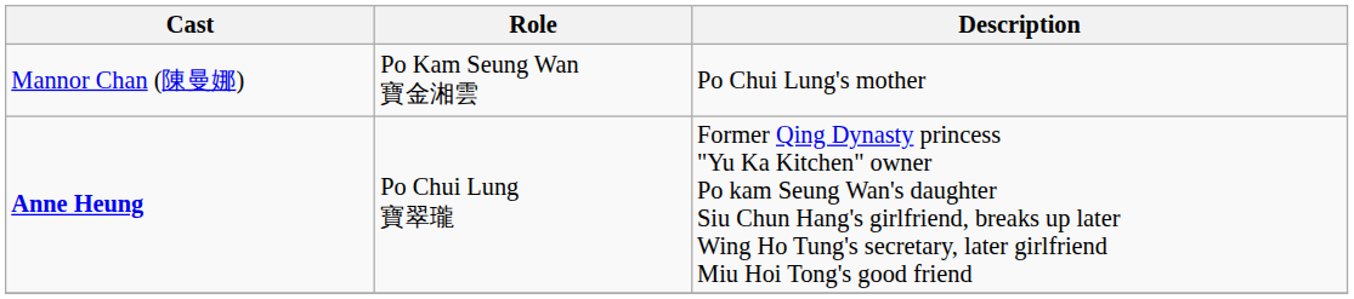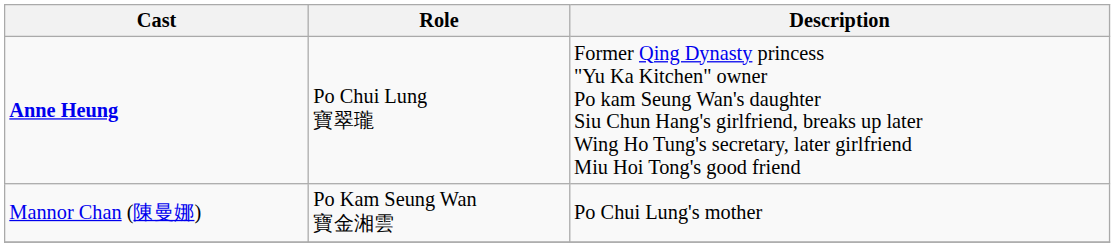 <table class="wikitable" width="55%">
 <tr>
 <th>Cast</th>
 <th>Role</th>
 <th>Description</th>
 </tr>
 <tr>
+<td><strong><a href='#'>Anne Heung</a></strong></td>
+<td>Po Chui Lung<br>寶翠瓏</td>
+<td>Former <a href='#'>Qing Dynasty</a> princess<br>"Yu Ka Kitchen" owner<br>Po kam Seung Wan's daughter<br>Siu Chun Hang's girlfriend, breaks up later<br>Wing Ho Tung's secretary, later girlfriend<br>Miu Hoi Tong's good friend</td>
+</tr>
+<tr>
 <td><a href='#'>Mannor Chan</a> (<a href='#'>陳曼娜</a>)</td>
 <td>Po Kam Seung Wan<br>寶金湘雲</td>
 <td>Po Chui Lung's mother</td>
 </tr>
 <tr>
-<td><strong><a href='#'>Anne Heung</a></strong></td>
-<td>Po Chui Lung<br>寶翠瓏</td>
-<td>Former <a href='#'>Qing Dynasty</a> princess<br>"Yu Ka Kitchen" owner<br>Po kam Seung Wan's daughter<br>Siu Chun Hang's girlfriend, breaks up later<br>Wing Ho Tung's secretary, later girlfriend<br>Miu Hoi Tong's good friend</td>
-</tr>
-<tr>
 </tr>
 </table>
